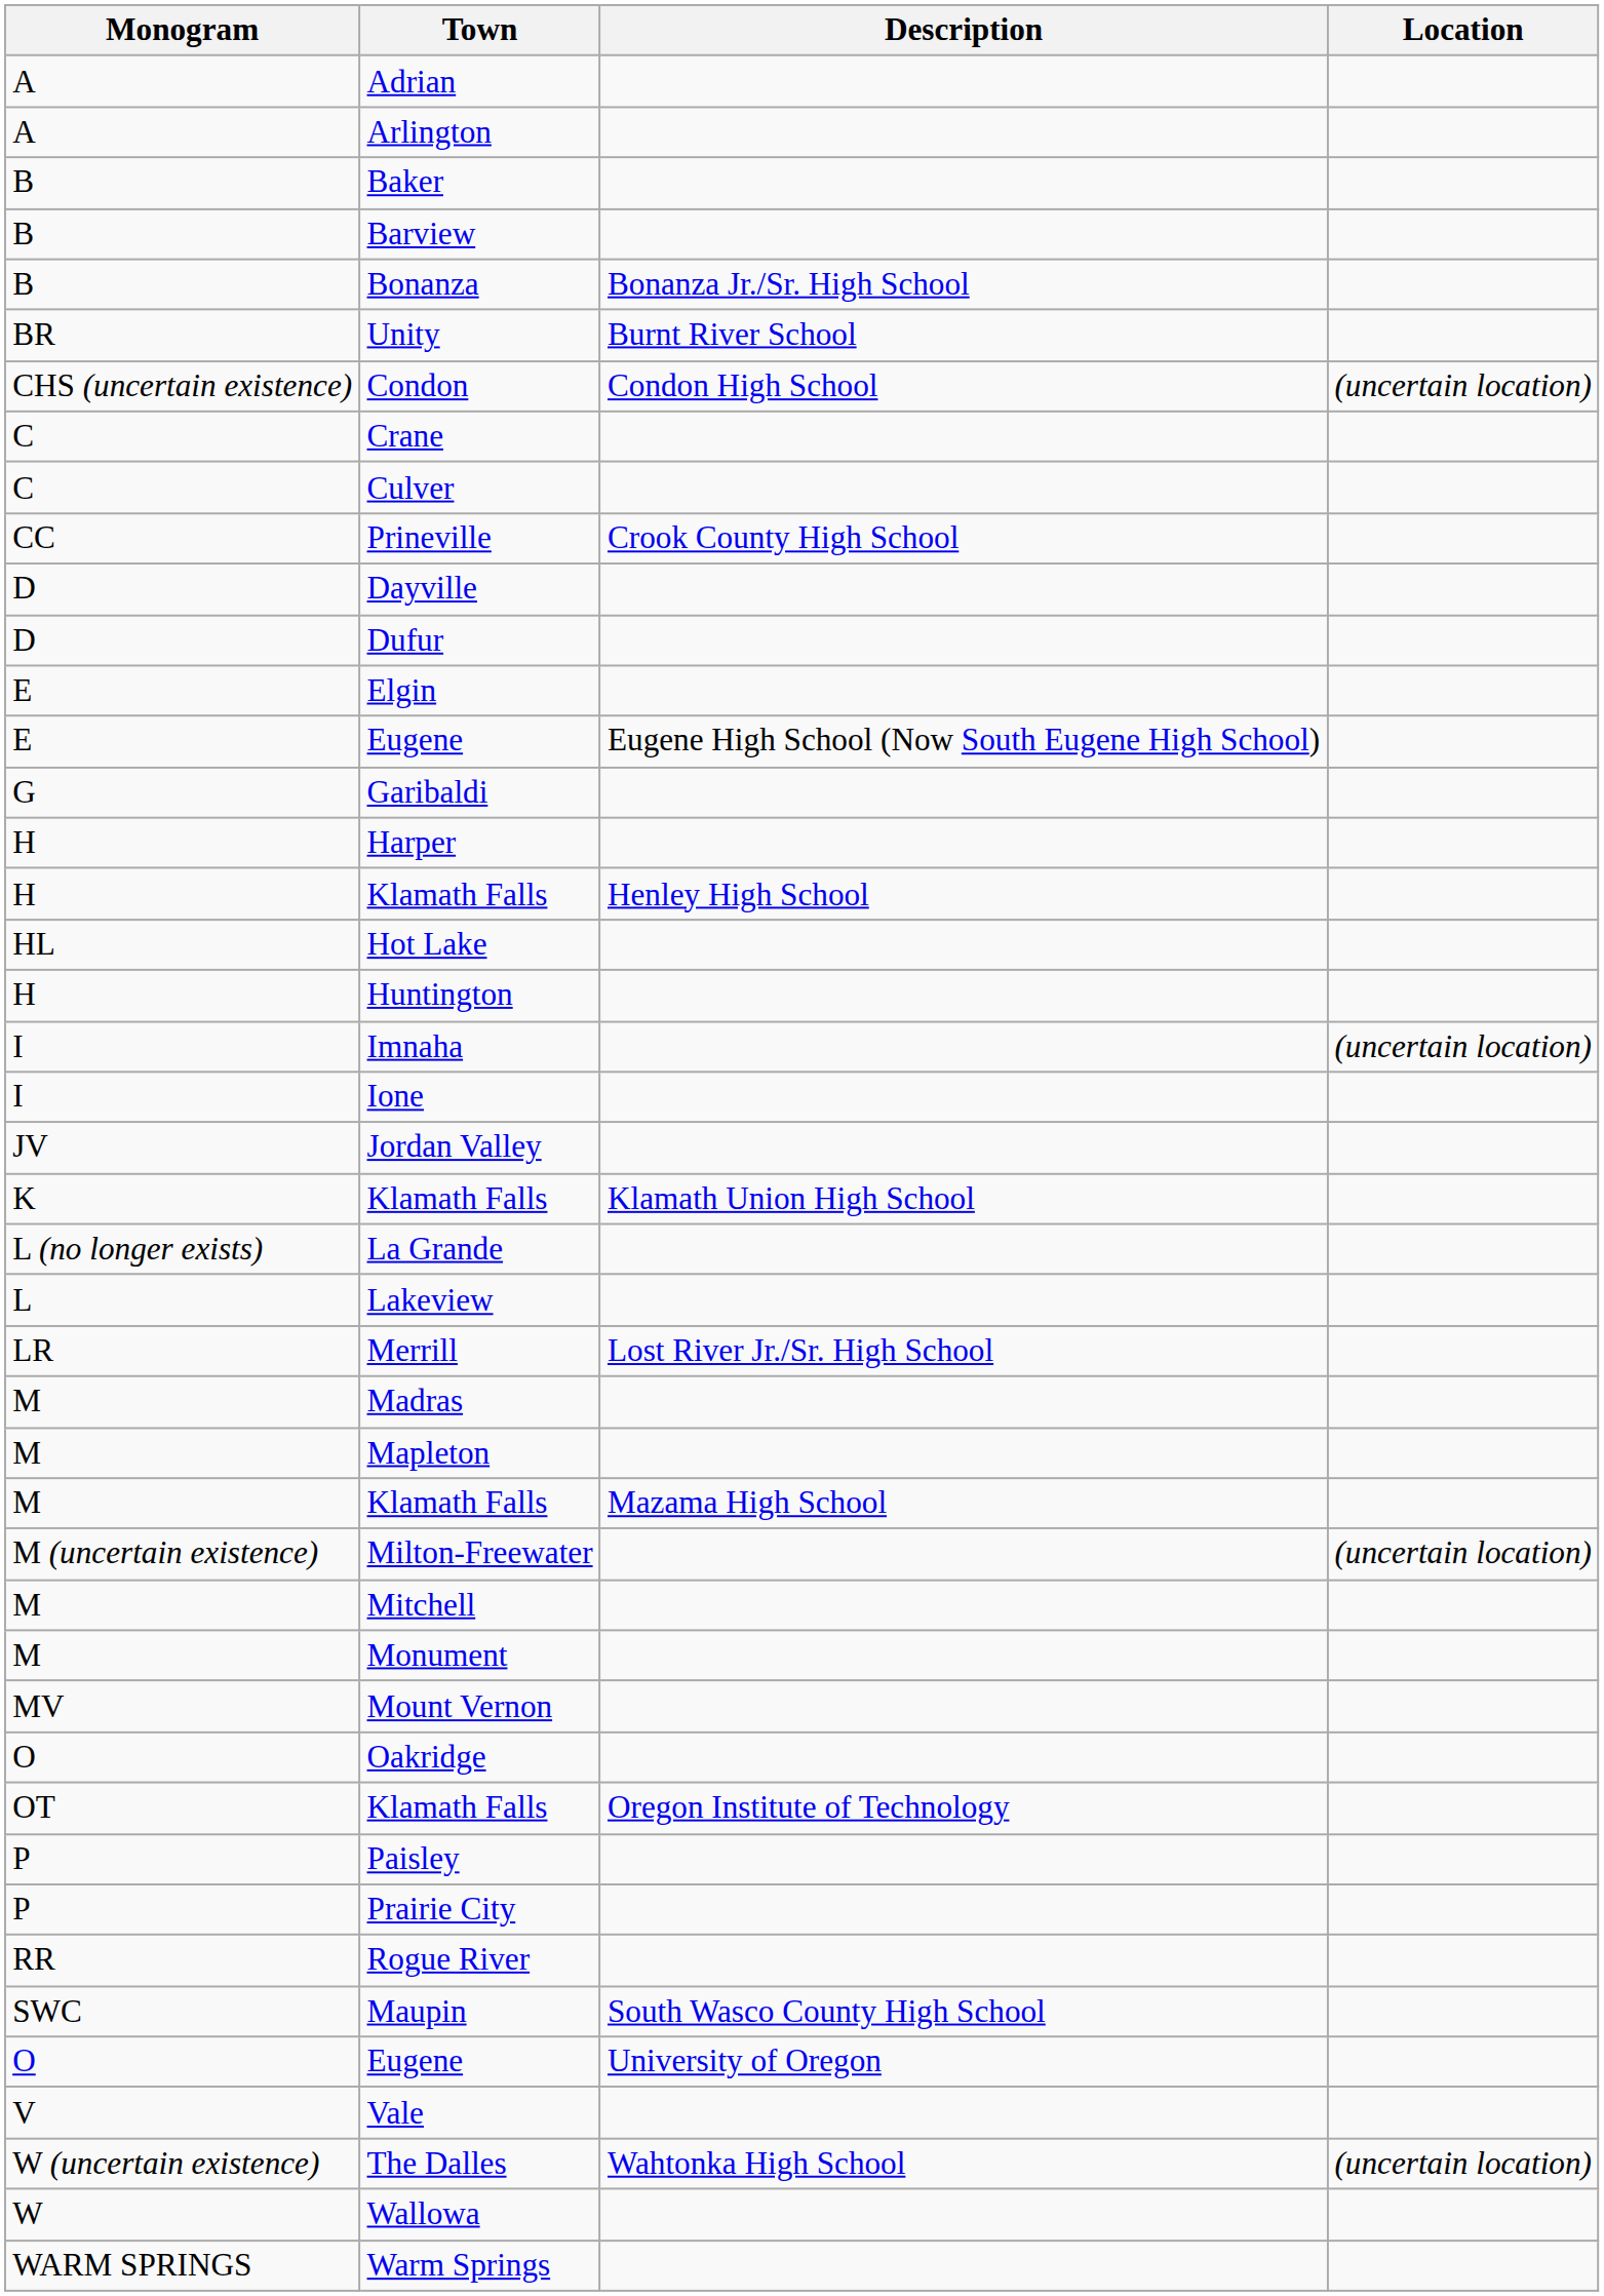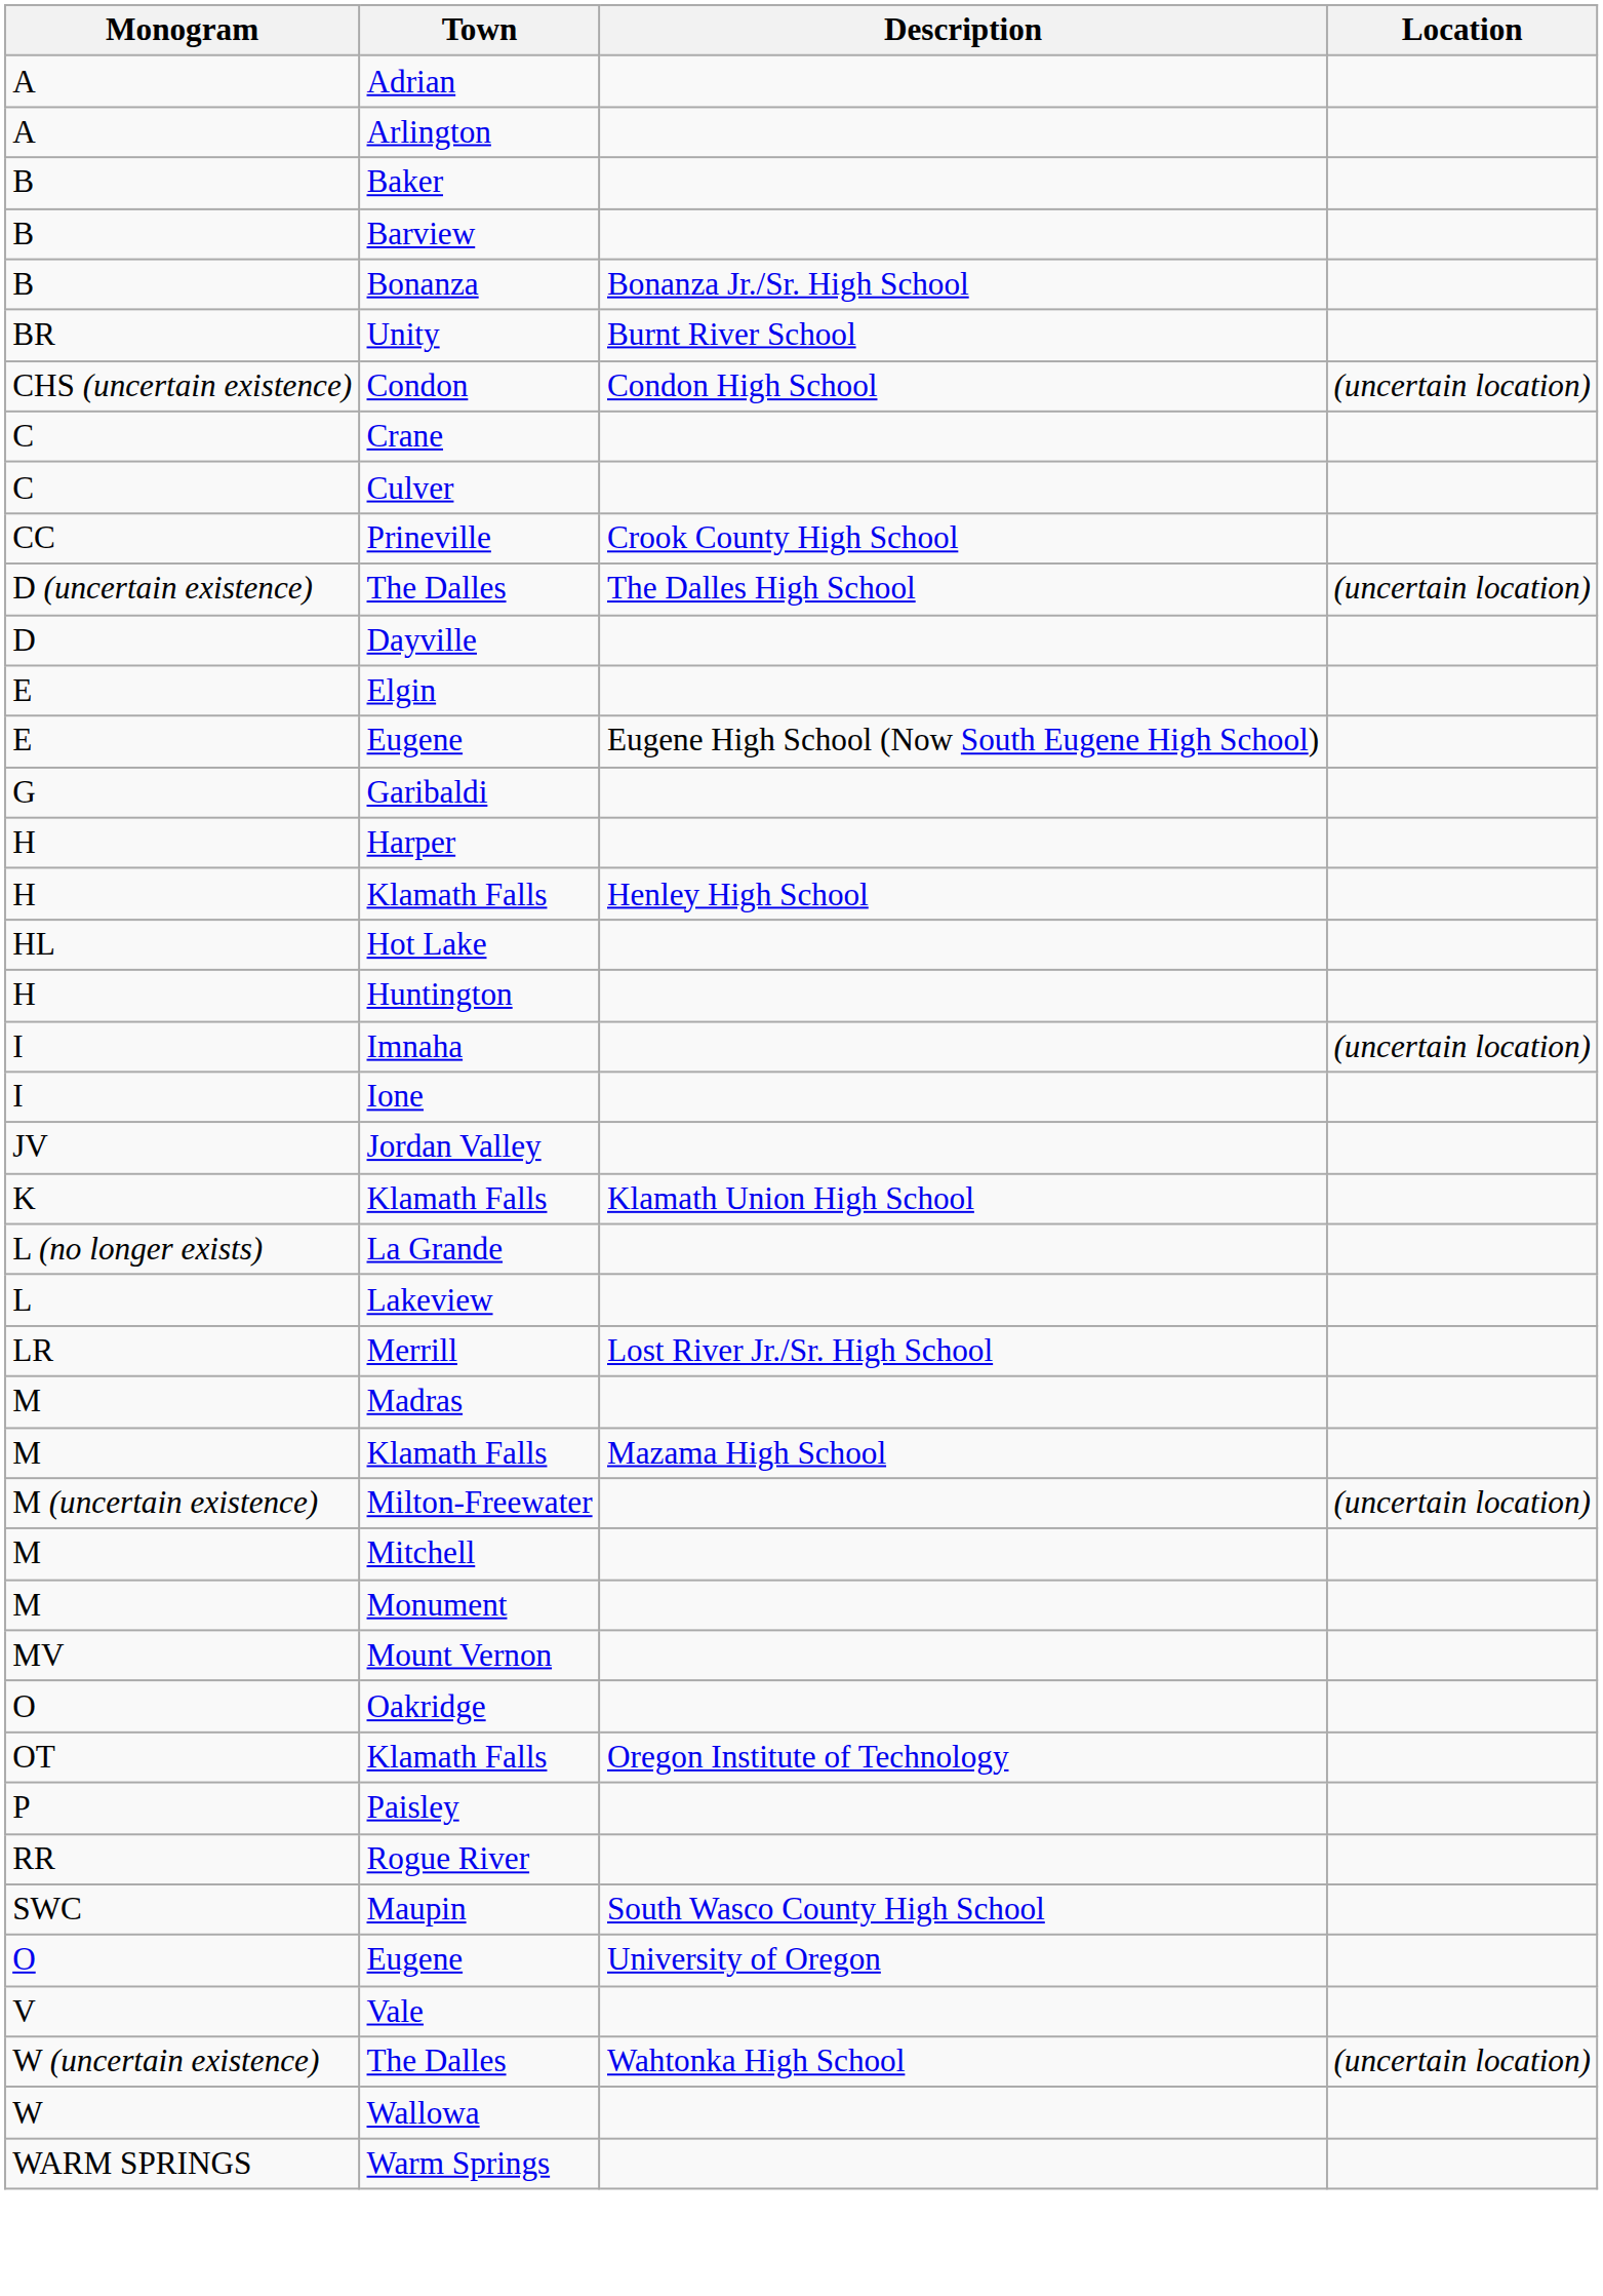 <table class="wikitable sortable" style="border:1px solid #aaa; border-collapse:collapse">
 <tr>
 <th>Monogram</th>
 <th>Town</th>
 <th>Description</th>
 <th>Location</th>
 </tr>
 <tr>
 <td>A</td>
 <td><a href='#'>Adrian</a></td>
 <td></td>
 <td></td>
 </tr>
 <tr>
 <td>A</td>
 <td><a href='#'>Arlington</a></td>
 <td></td>
 <td></td>
 </tr>
 <tr>
 <td>B</td>
 <td><a href='#'>Baker</a></td>
 <td></td>
 <td></td>
 </tr>
 <tr>
 <td>B</td>
 <td><a href='#'>Barview</a></td>
 <td></td>
 <td></td>
 </tr>
 <tr>
 <td>B</td>
 <td><a href='#'>Bonanza</a></td>
 <td><a href='#'>Bonanza Jr./Sr. High School</a></td>
 <td></td>
 </tr>
 <tr>
 <td>BR</td>
 <td><a href='#'>Unity</a></td>
 <td><a href='#'>Burnt River School</a></td>
 <td></td>
 </tr>
 <tr>
 <td>CHS <em>(uncertain existence)</em></td>
 <td><a href='#'>Condon</a></td>
 <td><a href='#'>Condon High School</a></td>
 <td>  <em>(uncertain location)</em></td>
 </tr>
 <tr>
 <td>C</td>
 <td><a href='#'>Crane</a></td>
 <td></td>
 <td></td>
 </tr>
 <tr>
 <td>C</td>
 <td><a href='#'>Culver</a></td>
 <td></td>
 <td></td>
 </tr>
 <tr>
 <td>CC</td>
 <td><a href='#'>Prineville</a></td>
 <td><a href='#'>Crook County High School</a></td>
 <td></td>
 </tr>
 <tr>
-<td>D</td>
-<td><a href='#'>Dayville</a></td>
-<td></td>
-<td></td>
+<td>D <em>(uncertain existence)</em></td>
+<td><a href='#'>The Dalles</a></td>
+<td><a href='#'>The Dalles High School</a></td>
+<td>  <em>(uncertain location)</em></td>
 </tr>
 <tr>
 <td>D</td>
-<td><a href='#'>Dufur</a></td>
+<td><a href='#'>Dayville</a></td>
 <td></td>
 <td></td>
 </tr>
 <tr>
 <td>E</td>
 <td><a href='#'>Elgin</a></td>
 <td></td>
 <td></td>
 </tr>
 <tr>
 <td>E</td>
 <td><a href='#'>Eugene</a></td>
 <td>Eugene High School (Now <a href='#'>South Eugene High School</a>)</td>
 <td></td>
 </tr>
 <tr>
 <td>G</td>
 <td><a href='#'>Garibaldi</a></td>
 <td></td>
 <td></td>
 </tr>
 <tr>
 <td>H</td>
 <td><a href='#'>Harper</a></td>
 <td></td>
 <td></td>
 </tr>
 <tr>
 <td>H</td>
 <td><a href='#'>Klamath Falls</a></td>
 <td><a href='#'>Henley High School</a></td>
 <td></td>
 </tr>
 <tr>
 <td>HL</td>
 <td><a href='#'>Hot Lake</a></td>
 <td></td>
 <td></td>
 </tr>
 <tr>
 <td>H</td>
 <td><a href='#'>Huntington</a></td>
 <td></td>
 <td></td>
 </tr>
 <tr>
 <td>I</td>
 <td><a href='#'>Imnaha</a></td>
 <td></td>
 <td>  <em>(uncertain location)</em></td>
 </tr>
 <tr>
 <td>I</td>
 <td><a href='#'>Ione</a></td>
 <td></td>
 <td></td>
 </tr>
 <tr>
 <td>JV</td>
 <td><a href='#'>Jordan Valley</a></td>
 <td></td>
 <td></td>
 </tr>
 <tr>
 <td>K</td>
 <td><a href='#'>Klamath Falls</a></td>
 <td><a href='#'>Klamath Union High School</a></td>
 <td></td>
 </tr>
 <tr>
 <td>L <em>(no longer exists)</em></td>
 <td><a href='#'>La Grande</a></td>
 <td></td>
 <td></td>
 </tr>
 <tr>
 <td>L</td>
 <td><a href='#'>Lakeview</a></td>
 <td></td>
 <td></td>
 </tr>
 <tr>
 <td>LR</td>
 <td><a href='#'>Merrill</a></td>
 <td><a href='#'>Lost River Jr./Sr. High School</a></td>
 <td></td>
 </tr>
 <tr>
 <td>M</td>
 <td><a href='#'>Madras</a></td>
 <td></td>
 <td></td>
 </tr>
 <tr>
 <td>M</td>
-<td><a href='#'>Mapleton</a></td>
-<td></td>
-<td></td>
-</tr>
-<tr>
-<td>M</td>
 <td><a href='#'>Klamath Falls</a></td>
 <td><a href='#'>Mazama High School</a></td>
 <td></td>
 </tr>
 <tr>
 <td>M <em>(uncertain existence)</em></td>
 <td><a href='#'>Milton-Freewater</a></td>
 <td></td>
 <td>  <em>(uncertain location)</em></td>
 </tr>
 <tr>
 <td>M</td>
 <td><a href='#'>Mitchell</a></td>
 <td></td>
 <td></td>
 </tr>
 <tr>
 <td>M</td>
 <td><a href='#'>Monument</a></td>
 <td></td>
 <td></td>
 </tr>
 <tr>
 <td>MV</td>
 <td><a href='#'>Mount Vernon</a></td>
 <td></td>
 <td></td>
 </tr>
 <tr>
 <td>O</td>
 <td><a href='#'>Oakridge</a></td>
 <td></td>
 <td></td>
 </tr>
 <tr>
 <td>OT</td>
 <td><a href='#'>Klamath Falls</a></td>
 <td><a href='#'>Oregon Institute of Technology</a></td>
 <td></td>
 </tr>
 <tr>
 <td>P</td>
 <td><a href='#'>Paisley</a></td>
 <td></td>
 <td></td>
 </tr>
 <tr>
-<td>P</td>
-<td><a href='#'>Prairie City</a></td>
-<td></td>
-<td></td>
-</tr>
-<tr>
 <td>RR</td>
 <td><a href='#'>Rogue River</a></td>
 <td></td>
 <td></td>
 </tr>
 <tr>
 <td>SWC</td>
 <td><a href='#'>Maupin</a></td>
 <td><a href='#'>South Wasco County High School</a></td>
 <td></td>
 </tr>
 <tr>
 <td><a href='#'>O</a></td>
 <td><a href='#'>Eugene</a></td>
 <td><a href='#'>University of Oregon</a></td>
 <td></td>
 </tr>
 <tr>
 <td>V</td>
 <td><a href='#'>Vale</a></td>
 <td></td>
 <td></td>
 </tr>
 <tr>
 <td>W <em>(uncertain existence)</em></td>
 <td><a href='#'>The Dalles</a></td>
 <td><a href='#'>Wahtonka High School</a></td>
 <td>  <em>(uncertain location)</em></td>
 </tr>
 <tr>
 <td>W</td>
 <td><a href='#'>Wallowa</a></td>
 <td></td>
 <td></td>
 </tr>
 <tr>
 <td>WARM SPRINGS</td>
 <td><a href='#'>Warm Springs</a></td>
 <td></td>
 <td></td>
 </tr>
 </table>
